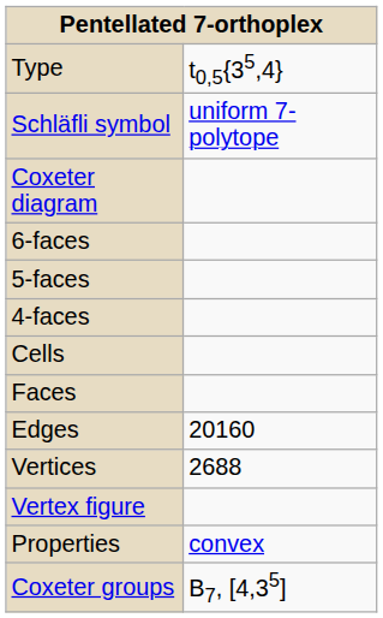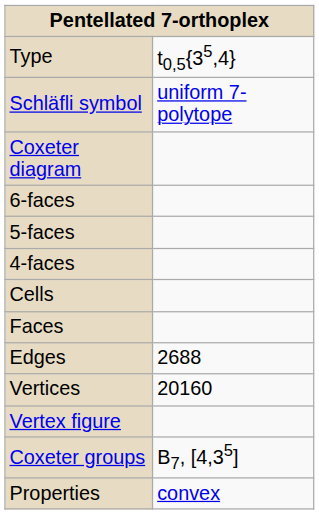 <table class="wikitable" align="right" style="margin-left:10px" width="250">
 <tr>
 <th style="background:#e7dcc3;" colspan="2">Pentellated 7-orthoplex</th>
 </tr>
 <tr>
 <td style="background:#e7dcc3;">Type</td>
 <td>t<sub>0,5</sub>{3<sup>5</sup>,4}</td>
 </tr>
 <tr>
 <td style="background:#e7dcc3;"><a href='#'>Schläfli symbol</a></td>
 <td><a href='#'>uniform 7-polytope</a></td>
 </tr>
 <tr>
 <td style="background:#e7dcc3;"><a href='#'>Coxeter diagram</a></td>
 <td><br></td>
 </tr>
 <tr>
 <td style="background:#e7dcc3;">6-faces</td>
 <td></td>
 </tr>
 <tr>
 <td style="background:#e7dcc3;">5-faces</td>
 <td></td>
 </tr>
 <tr>
 <td style="background:#e7dcc3;">4-faces</td>
 <td></td>
 </tr>
 <tr>
 <td style="background:#e7dcc3;">Cells</td>
 <td></td>
 </tr>
 <tr>
 <td style="background:#e7dcc3;">Faces</td>
 <td></td>
 </tr>
 <tr>
 <td style="background:#e7dcc3;">Edges</td>
-<td>20160</td>
+<td>2688</td>
 </tr>
 <tr>
 <td style="background:#e7dcc3;">Vertices</td>
-<td>2688</td>
+<td>20160</td>
 </tr>
 <tr>
 <td style="background:#e7dcc3;"><a href='#'>Vertex figure</a></td>
 <td></td>
 </tr>
 <tr>
+<td style="background:#e7dcc3;"><a href='#'>Coxeter groups</a></td>
+<td>B<sub>7</sub>, [4,3<sup>5</sup>]</td>
+</tr>
+<tr>
 <td style="background:#e7dcc3;">Properties</td>
 <td><a href='#'>convex</a></td>
 </tr>
-<tr>
-<td style="background:#e7dcc3;"><a href='#'>Coxeter groups</a></td>
-<td>B<sub>7</sub>, [4,3<sup>5</sup>]</td>
-</tr>
 </table>
